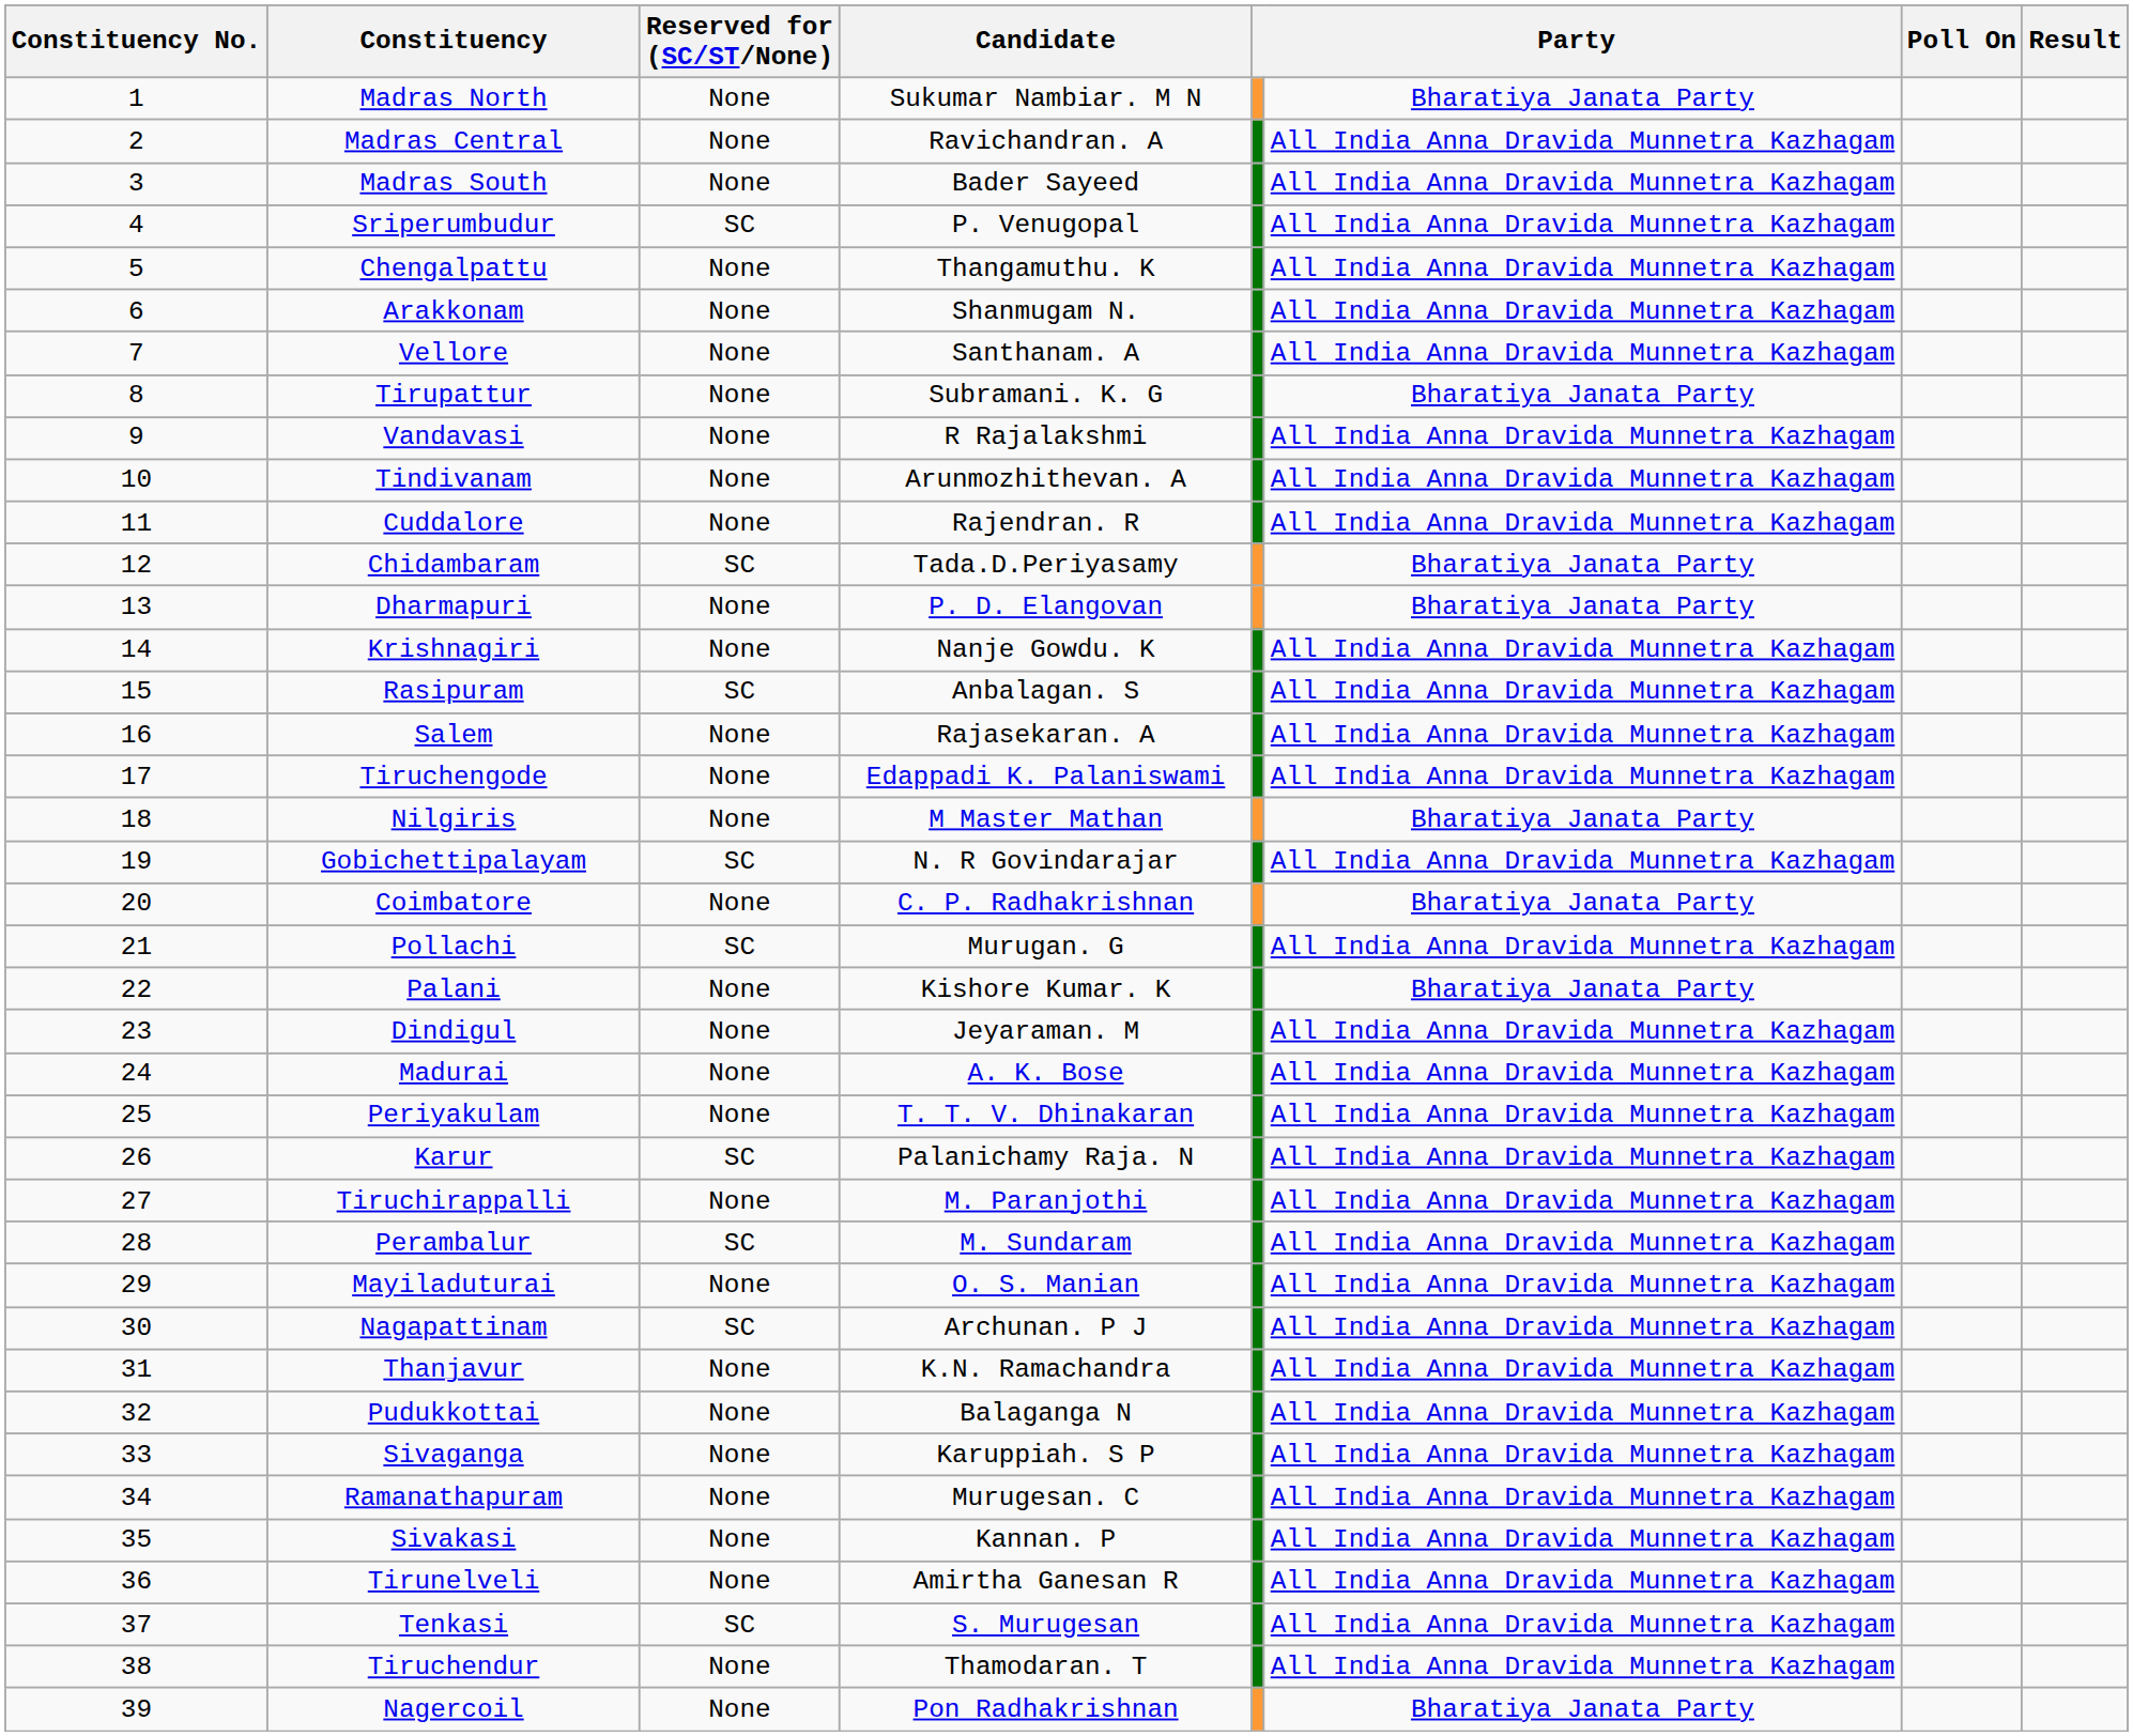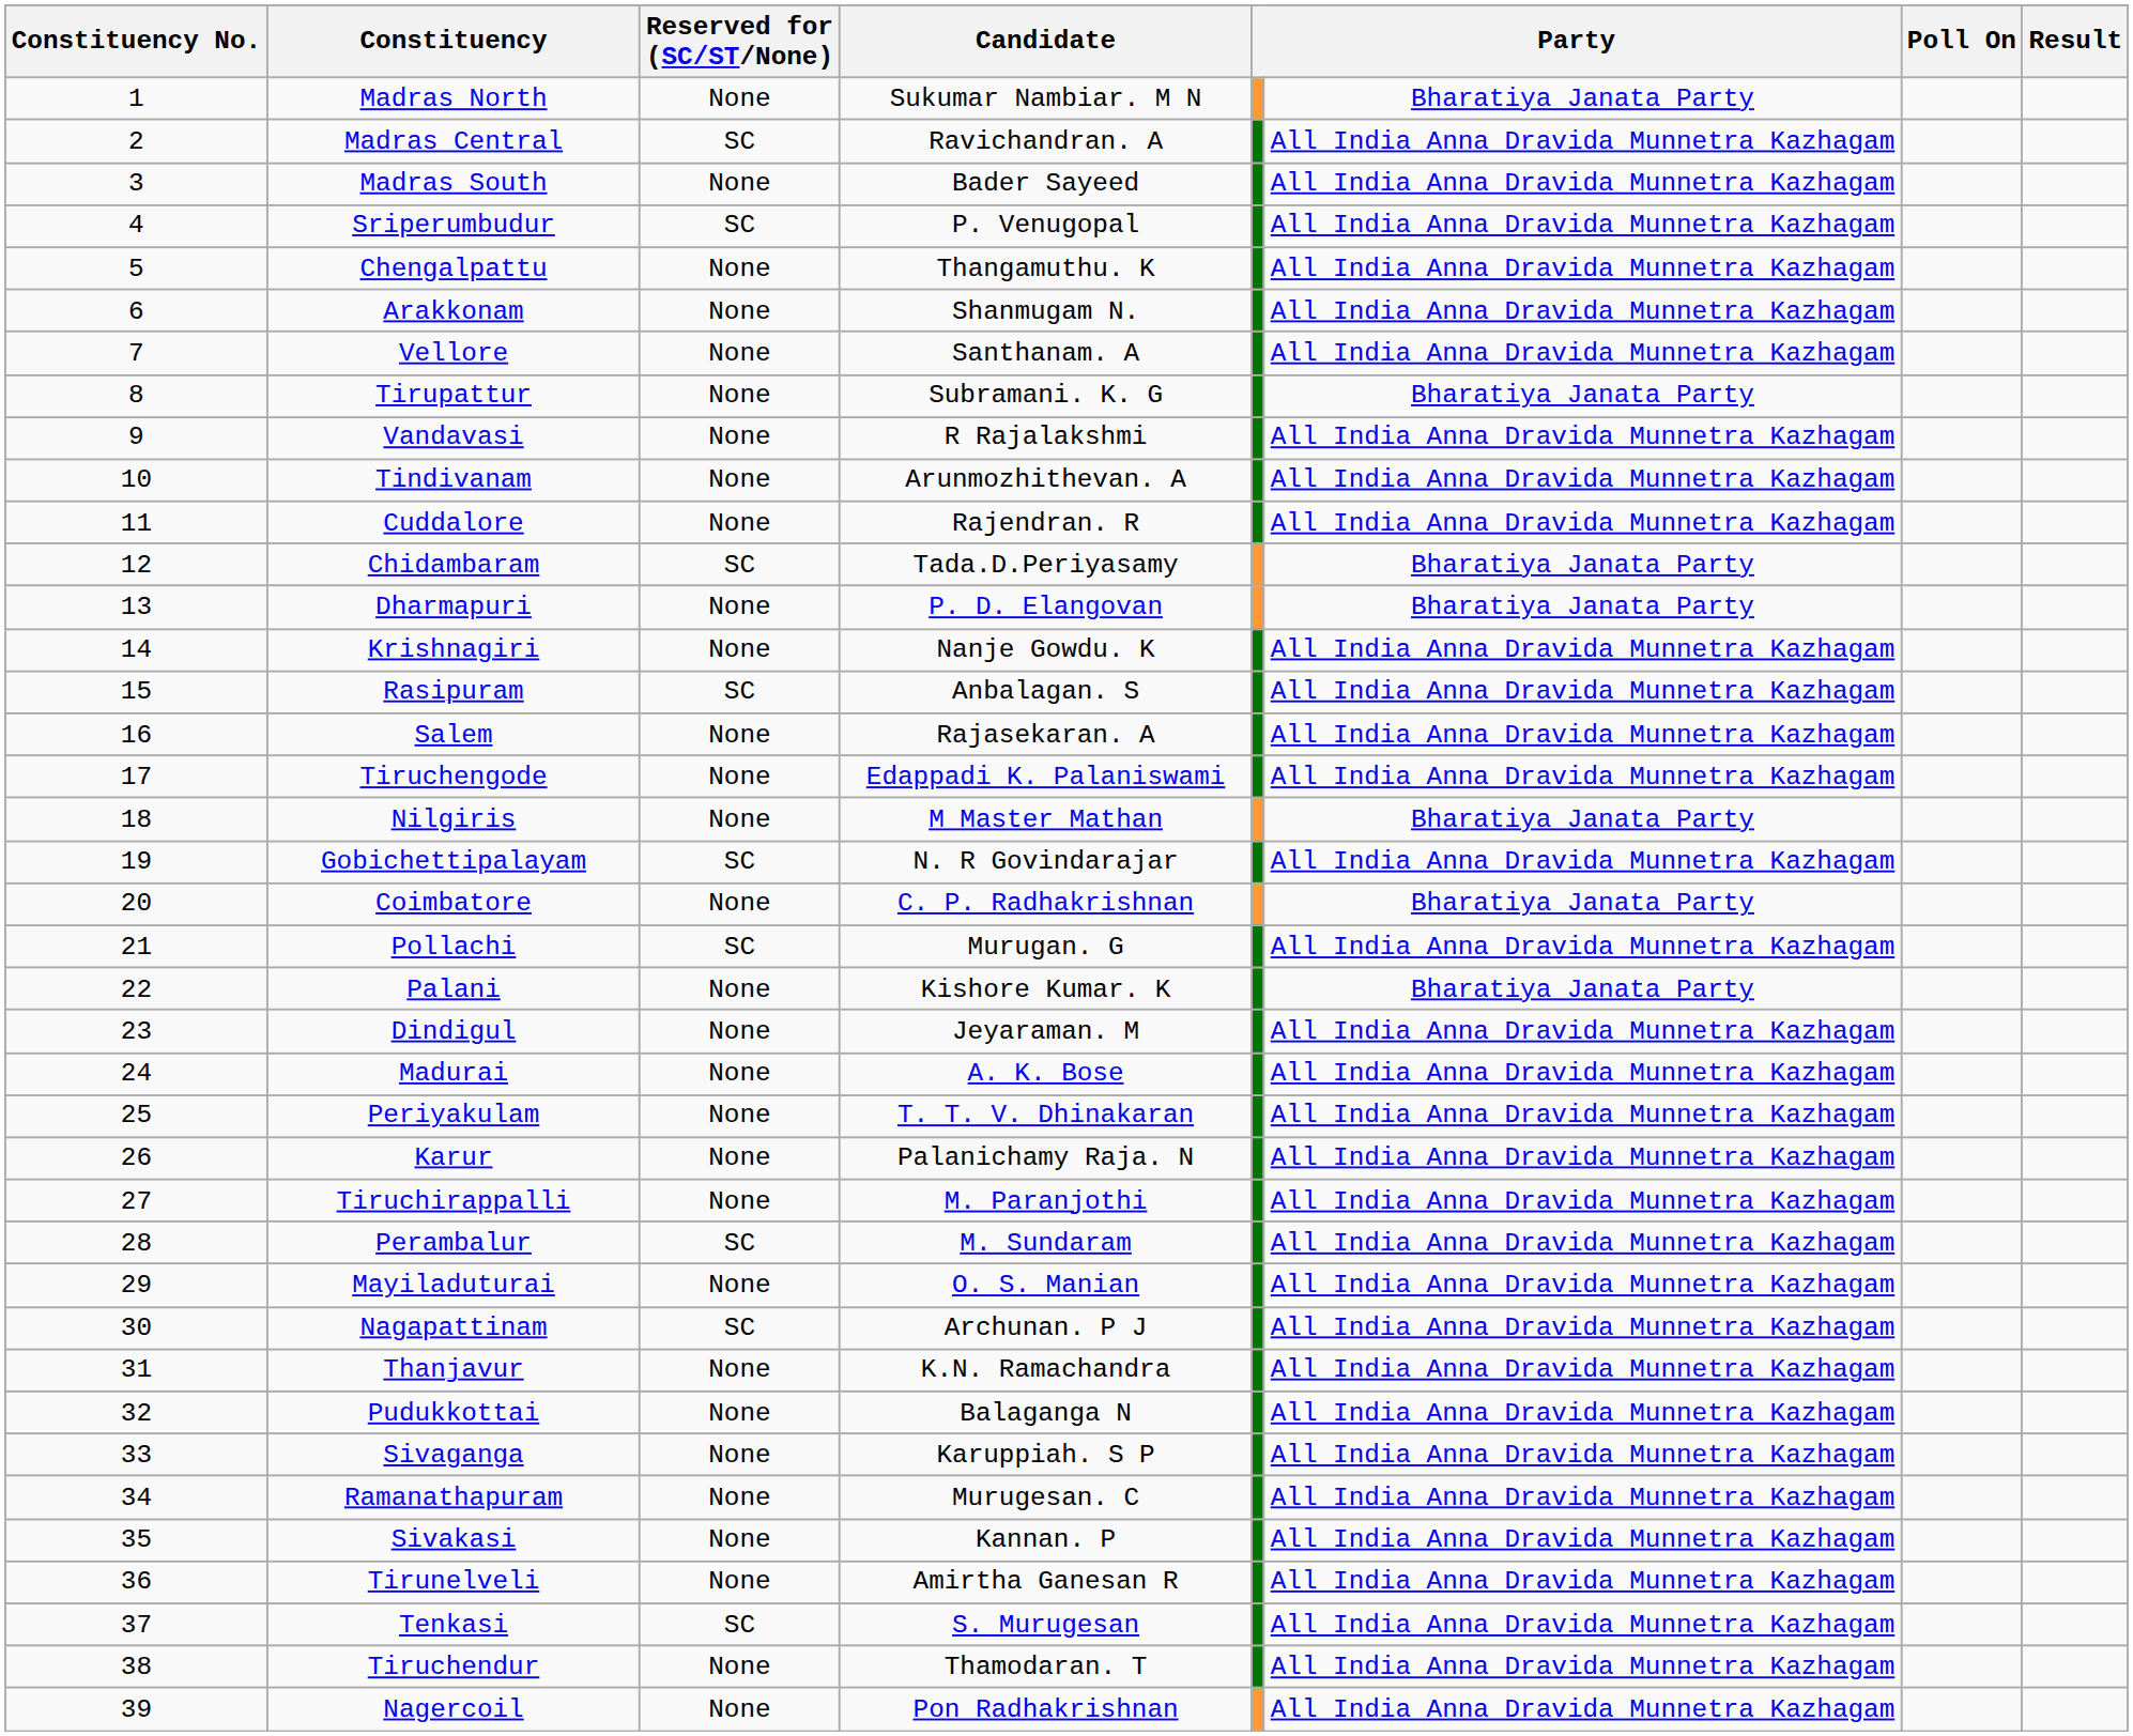 <table class="wikitable sortable" style="text-align:center">
 <tr>
 <th>Constituency No.</th>
 <th style="width:180px;">Constituency</th>
 <th>Reserved for<br>(<a href='#'>SC/ST</a>/None)</th>
 <th style="width:200px;">Candidate</th>
 <th colspan="2">Party</th>
 <th>Poll On</th>
 <th>Result</th>
 </tr>
 <tr>
 <td>1</td>
 <td><a href='#'>Madras North</a></td>
 <td>None</td>
 <td>Sukumar Nambiar. M N</td>
 <td bgcolor=#FF9933></td>
 <td><a href='#'>Bharatiya Janata Party</a></td>
 <td></td>
 <td></td>
 </tr>
 <tr>
 <td>2</td>
 <td><a href='#'>Madras Central</a></td>
-<td>None</td>
+<td>SC</td>
 <td>Ravichandran. A</td>
 <td bgcolor=#007500></td>
 <td><a href='#'>All India Anna Dravida Munnetra Kazhagam</a></td>
 <td></td>
 <td></td>
 </tr>
 <tr>
 <td>3</td>
 <td><a href='#'>Madras South</a></td>
 <td>None</td>
 <td>Bader Sayeed</td>
 <td bgcolor=#007500></td>
 <td><a href='#'>All India Anna Dravida Munnetra Kazhagam</a></td>
 <td></td>
 <td></td>
 </tr>
 <tr>
 <td>4</td>
 <td><a href='#'>Sriperumbudur</a></td>
 <td>SC</td>
 <td>P. Venugopal</td>
 <td bgcolor=#007500></td>
 <td><a href='#'>All India Anna Dravida Munnetra Kazhagam</a></td>
 <td></td>
 <td></td>
 </tr>
 <tr>
 <td>5</td>
 <td><a href='#'>Chengalpattu</a></td>
 <td>None</td>
 <td>Thangamuthu. K</td>
 <td bgcolor=#007500></td>
 <td><a href='#'>All India Anna Dravida Munnetra Kazhagam</a></td>
 <td></td>
 <td></td>
 </tr>
 <tr>
 <td>6</td>
 <td><a href='#'>Arakkonam</a></td>
 <td>None</td>
 <td>Shanmugam N.</td>
 <td bgcolor=#007500></td>
 <td><a href='#'>All India Anna Dravida Munnetra Kazhagam</a></td>
 <td></td>
 <td></td>
 </tr>
 <tr>
 <td>7</td>
 <td><a href='#'>Vellore</a></td>
 <td>None</td>
 <td>Santhanam. A</td>
 <td bgcolor=#007500></td>
 <td><a href='#'>All India Anna Dravida Munnetra Kazhagam</a></td>
 <td></td>
 <td></td>
 </tr>
 <tr>
 <td>8</td>
 <td><a href='#'>Tirupattur</a></td>
 <td>None</td>
 <td>Subramani. K. G</td>
 <td bgcolor=#007500></td>
 <td><a href='#'>Bharatiya Janata Party</a></td>
 <td></td>
 <td></td>
 </tr>
 <tr>
 <td>9</td>
 <td><a href='#'>Vandavasi</a></td>
 <td>None</td>
 <td>R Rajalakshmi</td>
 <td bgcolor=#007500></td>
 <td><a href='#'>All India Anna Dravida Munnetra Kazhagam</a></td>
 <td></td>
 <td></td>
 </tr>
 <tr>
 <td>10</td>
 <td><a href='#'>Tindivanam</a></td>
 <td>None</td>
 <td>Arunmozhithevan. A</td>
 <td bgcolor=#007500></td>
 <td><a href='#'>All India Anna Dravida Munnetra Kazhagam</a></td>
 <td></td>
 <td></td>
 </tr>
 <tr>
 <td>11</td>
 <td><a href='#'>Cuddalore</a></td>
 <td>None</td>
 <td>Rajendran. R</td>
 <td bgcolor=#007500></td>
 <td><a href='#'>All India Anna Dravida Munnetra Kazhagam</a></td>
 <td></td>
 <td></td>
 </tr>
 <tr>
 <td>12</td>
 <td><a href='#'>Chidambaram</a></td>
 <td>SC</td>
 <td>Tada.D.Periyasamy</td>
 <td bgcolor=#FF9933></td>
 <td><a href='#'>Bharatiya Janata Party</a></td>
 <td></td>
 <td></td>
 </tr>
 <tr>
 <td>13</td>
 <td><a href='#'>Dharmapuri</a></td>
 <td>None</td>
 <td><a href='#'>P. D. Elangovan</a></td>
 <td bgcolor=#FF9933></td>
 <td><a href='#'>Bharatiya Janata Party</a></td>
 <td></td>
 <td></td>
 </tr>
 <tr>
 <td>14</td>
 <td><a href='#'>Krishnagiri</a></td>
 <td>None</td>
 <td>Nanje Gowdu. K</td>
 <td bgcolor=#007500></td>
 <td><a href='#'>All India Anna Dravida Munnetra Kazhagam</a></td>
 <td></td>
 <td></td>
 </tr>
 <tr>
 <td>15</td>
 <td><a href='#'>Rasipuram</a></td>
 <td>SC</td>
 <td>Anbalagan. S</td>
 <td bgcolor=#007500></td>
 <td><a href='#'>All India Anna Dravida Munnetra Kazhagam</a></td>
 <td></td>
 <td></td>
 </tr>
 <tr>
 <td>16</td>
 <td><a href='#'>Salem</a></td>
 <td>None</td>
 <td>Rajasekaran. A</td>
 <td bgcolor=#007500></td>
 <td><a href='#'>All India Anna Dravida Munnetra Kazhagam</a></td>
 <td></td>
 <td></td>
 </tr>
 <tr>
 <td>17</td>
 <td><a href='#'>Tiruchengode</a></td>
 <td>None</td>
 <td><a href='#'>Edappadi K. Palaniswami</a></td>
 <td bgcolor=#007500></td>
 <td><a href='#'>All India Anna Dravida Munnetra Kazhagam</a></td>
 <td></td>
 <td></td>
 </tr>
 <tr>
 <td>18</td>
 <td><a href='#'>Nilgiris</a></td>
 <td>None</td>
 <td><a href='#'>M Master Mathan</a></td>
 <td bgcolor=#FF9933></td>
 <td><a href='#'>Bharatiya Janata Party</a></td>
 <td></td>
 <td></td>
 </tr>
 <tr>
 <td>19</td>
 <td><a href='#'>Gobichettipalayam</a></td>
 <td>SC</td>
 <td>N. R Govindarajar</td>
 <td bgcolor=#007500></td>
 <td><a href='#'>All India Anna Dravida Munnetra Kazhagam</a></td>
 <td></td>
 <td></td>
 </tr>
 <tr>
 <td>20</td>
 <td><a href='#'>Coimbatore</a></td>
 <td>None</td>
 <td><a href='#'>C. P. Radhakrishnan</a></td>
 <td bgcolor=#FF9933></td>
 <td><a href='#'>Bharatiya Janata Party</a></td>
 <td></td>
 <td></td>
 </tr>
 <tr>
 <td>21</td>
 <td><a href='#'>Pollachi</a></td>
 <td>SC</td>
 <td>Murugan. G</td>
 <td bgcolor=#007500></td>
 <td><a href='#'>All India Anna Dravida Munnetra Kazhagam</a></td>
 <td></td>
 <td></td>
 </tr>
 <tr>
 <td>22</td>
 <td><a href='#'>Palani</a></td>
 <td>None</td>
 <td>Kishore Kumar. K</td>
 <td bgcolor=#007500></td>
 <td><a href='#'>Bharatiya Janata Party</a></td>
 <td></td>
 <td></td>
 </tr>
 <tr>
 <td>23</td>
 <td><a href='#'>Dindigul</a></td>
 <td>None</td>
 <td>Jeyaraman. M</td>
 <td bgcolor=#007500></td>
 <td><a href='#'>All India Anna Dravida Munnetra Kazhagam</a></td>
 <td></td>
 <td></td>
 </tr>
 <tr>
 <td>24</td>
 <td><a href='#'>Madurai</a></td>
 <td>None</td>
 <td><a href='#'>A. K. Bose</a></td>
 <td bgcolor=#007500></td>
 <td><a href='#'>All India Anna Dravida Munnetra Kazhagam</a></td>
 <td></td>
 <td></td>
 </tr>
 <tr>
 <td>25</td>
 <td><a href='#'>Periyakulam</a></td>
 <td>None</td>
 <td><a href='#'>T. T. V. Dhinakaran</a></td>
 <td bgcolor=#007500></td>
 <td><a href='#'>All India Anna Dravida Munnetra Kazhagam</a></td>
 <td></td>
 <td></td>
 </tr>
 <tr>
 <td>26</td>
 <td><a href='#'>Karur</a></td>
-<td>SC</td>
+<td>None</td>
 <td>Palanichamy Raja. N</td>
 <td bgcolor=#007500></td>
 <td><a href='#'>All India Anna Dravida Munnetra Kazhagam</a></td>
 <td></td>
 <td></td>
 </tr>
 <tr>
 <td>27</td>
 <td><a href='#'>Tiruchirappalli</a></td>
 <td>None</td>
 <td><a href='#'>M. Paranjothi</a></td>
 <td bgcolor=#007500></td>
 <td><a href='#'>All India Anna Dravida Munnetra Kazhagam</a></td>
 <td></td>
 <td></td>
 </tr>
 <tr>
 <td>28</td>
 <td><a href='#'>Perambalur</a></td>
 <td>SC</td>
 <td><a href='#'>M. Sundaram</a></td>
 <td bgcolor=#007500></td>
 <td><a href='#'>All India Anna Dravida Munnetra Kazhagam</a></td>
 <td></td>
 <td></td>
 </tr>
 <tr>
 <td>29</td>
 <td><a href='#'>Mayiladuturai</a></td>
 <td>None</td>
 <td><a href='#'>O. S. Manian</a></td>
 <td bgcolor=#007500></td>
 <td><a href='#'>All India Anna Dravida Munnetra Kazhagam</a></td>
 <td></td>
 <td></td>
 </tr>
 <tr>
 <td>30</td>
 <td><a href='#'>Nagapattinam</a></td>
 <td>SC</td>
 <td>Archunan. P J</td>
 <td bgcolor=#007500></td>
 <td><a href='#'>All India Anna Dravida Munnetra Kazhagam</a></td>
 <td></td>
 <td></td>
 </tr>
 <tr>
 <td>31</td>
 <td><a href='#'>Thanjavur</a></td>
 <td>None</td>
 <td>K.N. Ramachandra</td>
 <td bgcolor=#007500></td>
 <td><a href='#'>All India Anna Dravida Munnetra Kazhagam</a></td>
 <td></td>
 <td></td>
 </tr>
 <tr>
 <td>32</td>
 <td><a href='#'>Pudukkottai</a></td>
 <td>None</td>
 <td>Balaganga N</td>
 <td bgcolor=#007500></td>
 <td><a href='#'>All India Anna Dravida Munnetra Kazhagam</a></td>
 <td></td>
 <td></td>
 </tr>
 <tr>
 <td>33</td>
 <td><a href='#'>Sivaganga</a></td>
 <td>None</td>
 <td>Karuppiah. S P</td>
 <td bgcolor=#007500></td>
 <td><a href='#'>All India Anna Dravida Munnetra Kazhagam</a></td>
 <td></td>
 <td></td>
 </tr>
 <tr>
 <td>34</td>
 <td><a href='#'>Ramanathapuram</a></td>
 <td>None</td>
 <td>Murugesan. C</td>
 <td bgcolor=#007500></td>
 <td><a href='#'>All India Anna Dravida Munnetra Kazhagam</a></td>
 <td></td>
 <td></td>
 </tr>
 <tr>
 <td>35</td>
 <td><a href='#'>Sivakasi</a></td>
 <td>None</td>
 <td>Kannan. P</td>
 <td bgcolor=#007500></td>
 <td><a href='#'>All India Anna Dravida Munnetra Kazhagam</a></td>
 <td></td>
 <td></td>
 </tr>
 <tr>
 <td>36</td>
 <td><a href='#'>Tirunelveli</a></td>
 <td>None</td>
 <td>Amirtha Ganesan R</td>
 <td bgcolor=#007500></td>
 <td><a href='#'>All India Anna Dravida Munnetra Kazhagam</a></td>
 <td></td>
 <td></td>
 </tr>
 <tr>
 <td>37</td>
 <td><a href='#'>Tenkasi</a></td>
 <td>SC</td>
 <td><a href='#'>S. Murugesan</a></td>
 <td bgcolor=#007500></td>
 <td><a href='#'>All India Anna Dravida Munnetra Kazhagam</a></td>
 <td></td>
 <td></td>
 </tr>
 <tr>
 <td>38</td>
 <td><a href='#'>Tiruchendur</a></td>
 <td>None</td>
 <td>Thamodaran. T</td>
 <td bgcolor=#007500></td>
 <td><a href='#'>All India Anna Dravida Munnetra Kazhagam</a></td>
 <td></td>
 <td></td>
 </tr>
 <tr>
 <td>39</td>
 <td><a href='#'>Nagercoil</a></td>
 <td>None</td>
 <td><a href='#'>Pon Radhakrishnan</a></td>
 <td bgcolor=#FF9933></td>
-<td><a href='#'>Bharatiya Janata Party</a></td>
+<td><a href='#'>All India Anna Dravida Munnetra Kazhagam</a></td>
 <td></td>
 <td></td>
 </tr>
 <tr>
 </tr>
 </table>
